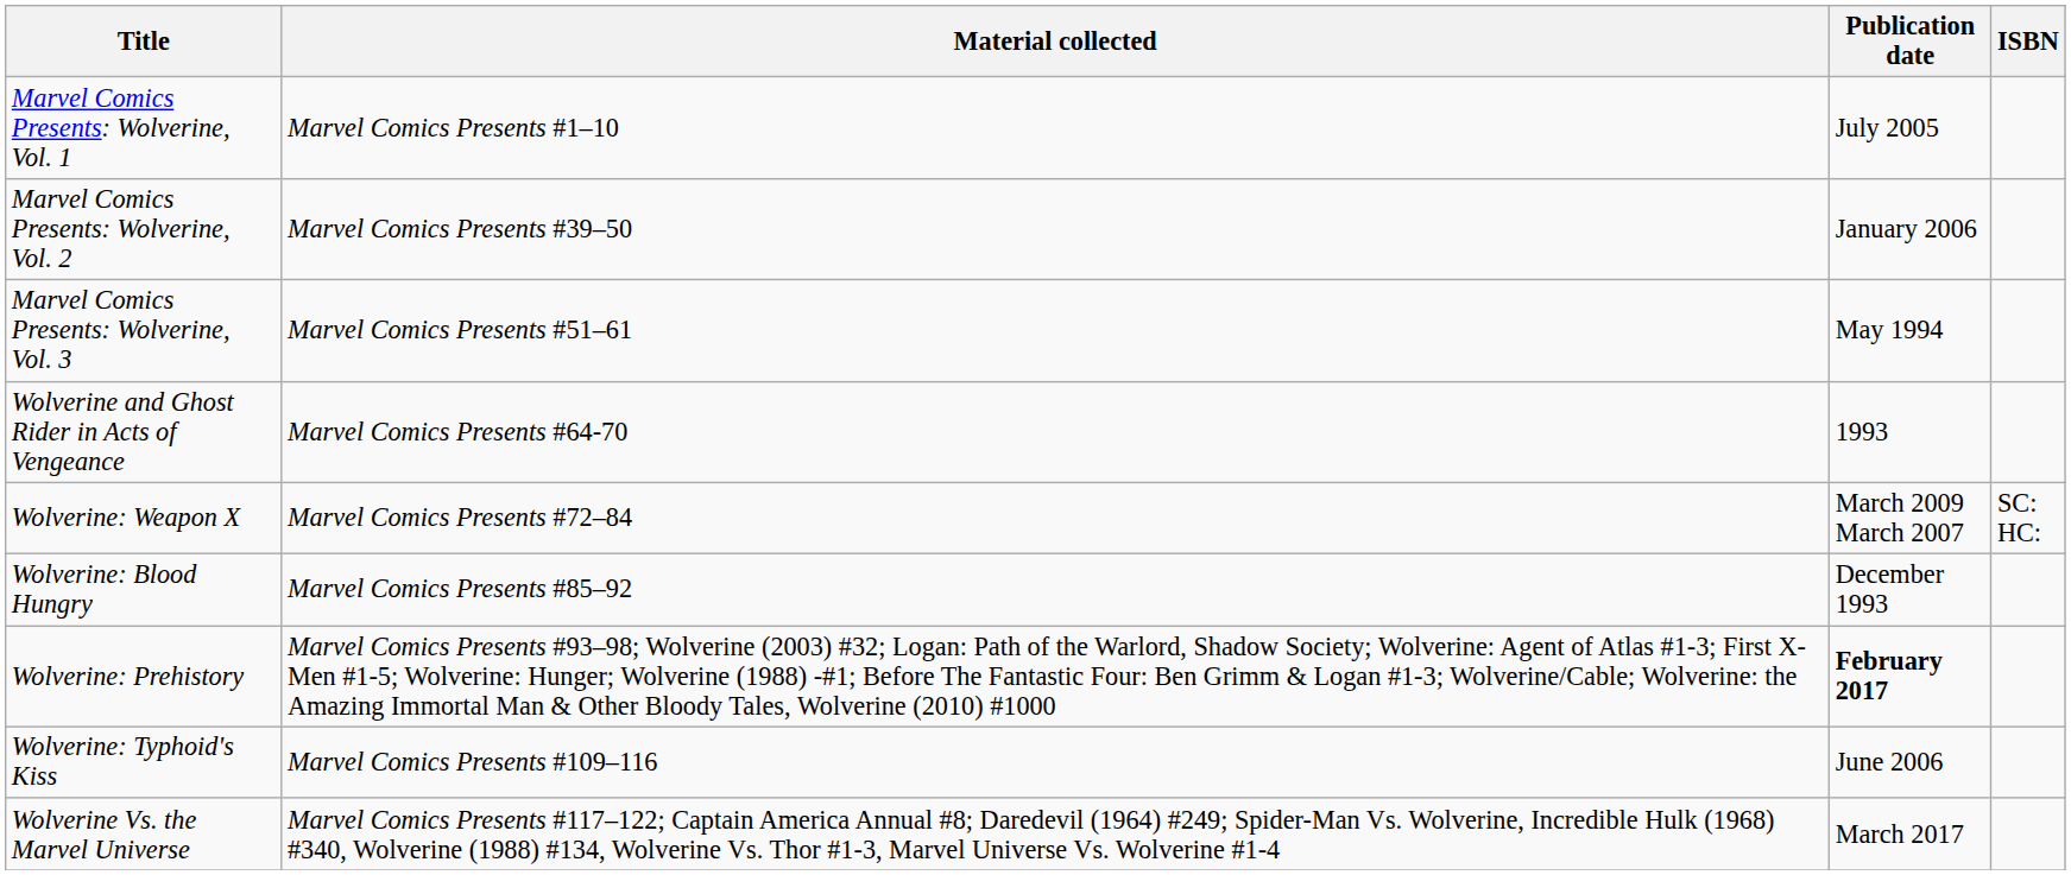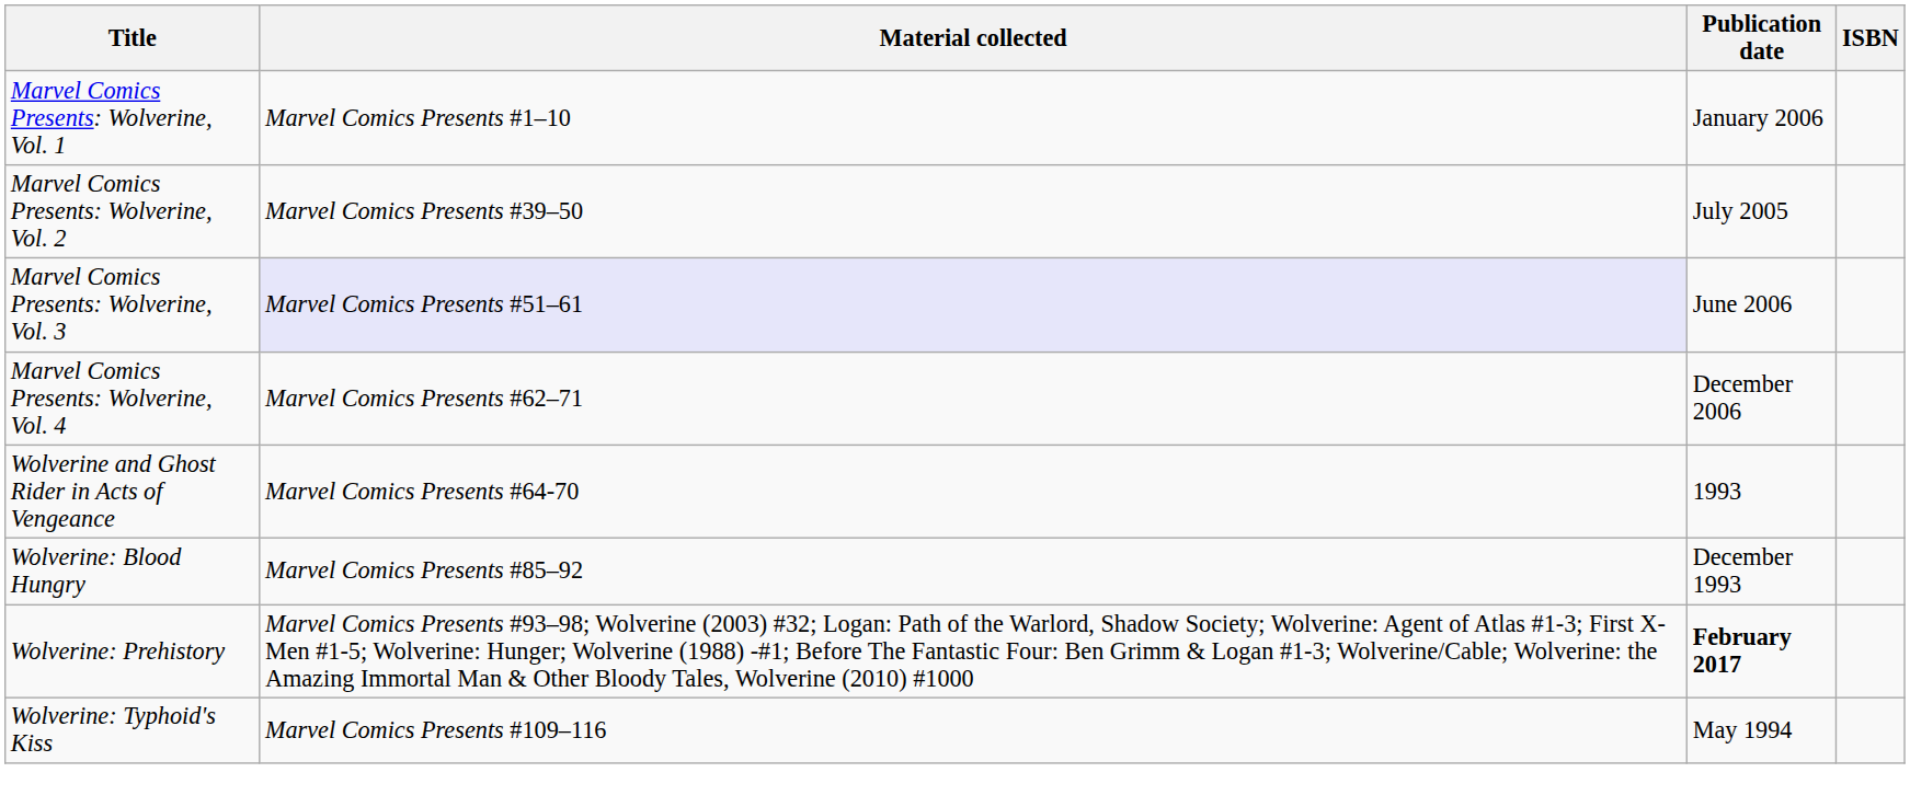 <table class="wikitable">
 <tr>
 <th>Title</th>
 <th>Material collected</th>
 <th>Publication date</th>
 <th>ISBN</th>
 </tr>
 <tr>
 <td><em><a href='#'>Marvel Comics Presents</a>: Wolverine, Vol. 1</em></td>
 <td><em>Marvel Comics Presents</em> #1–10</td>
-<td>July 2005</td>
+<td>January 2006</td>
 <td></td>
 </tr>
 <tr>
 <td><em>Marvel Comics Presents: Wolverine, Vol. 2</em></td>
 <td><em>Marvel Comics Presents</em> #39–50</td>
-<td>January 2006</td>
+<td>July 2005</td>
 <td></td>
 </tr>
 <tr>
 <td><em>Marvel Comics Presents: Wolverine, Vol. 3</em></td>
-<td><em>Marvel Comics Presents</em> #51–61</td>
-<td>May 1994</td>
+<td style="background: lavender;"><em>Marvel Comics Presents</em> #51–61</td>
+<td>June 2006</td>
+<td></td>
+</tr>
+<tr>
+<td><em>Marvel Comics Presents: Wolverine, Vol. 4</em></td>
+<td><em>Marvel Comics Presents</em> #62–71</td>
+<td>December 2006</td>
 <td></td>
 </tr>
 <tr>
 <td><em>Wolverine and Ghost Rider in Acts of Vengeance</em></td>
 <td><em>Marvel Comics Presents</em> #64-70</td>
 <td>1993</td>
 <td></td>
-</tr>
-<tr>
-<td><em>Wolverine: Weapon X</em></td>
-<td><em>Marvel Comics Presents</em> #72–84</td>
-<td>March 2009<br>March 2007</td>
-<td>SC: <br>HC: </td>
 </tr>
 <tr>
 <td><em>Wolverine: Blood Hungry</em></td>
 <td><em>Marvel Comics Presents</em> #85–92</td>
 <td>December 1993</td>
 <td></td>
 </tr>
 <tr>
 <td><em>Wolverine: Prehistory</em></td>
 <td><em>Marvel Comics Presents</em> #93–98; Wolverine (2003) #32; Logan: Path of the Warlord, Shadow Society; Wolverine: Agent of Atlas #1-3; First X-Men #1-5; Wolverine: Hunger; Wolverine (1988) -#1; Before The Fantastic Four: Ben Grimm & Logan #1-3; Wolverine/Cable; Wolverine: the Amazing Immortal Man & Other Bloody Tales, Wolverine (2010) #1000</td>
 <td><strong>February 2017</strong></td>
 <td></td>
 </tr>
 <tr>
 <td><em>Wolverine: Typhoid's Kiss</em></td>
 <td><em>Marvel Comics Presents</em> #109–116</td>
-<td>June 2006</td>
-<td></td>
-</tr>
-<tr>
-<td><em>Wolverine Vs. the Marvel Universe</em></td>
-<td><em>Marvel Comics Presents</em> #117–122; Captain America Annual #8; Daredevil (1964) #249; Spider-Man Vs. Wolverine, Incredible Hulk (1968) #340, Wolverine (1988) #134, Wolverine Vs. Thor #1-3, Marvel Universe Vs. Wolverine #1-4</td>
-<td>March 2017</td>
+<td>May 1994</td>
 <td></td>
 </tr>
 </table>
